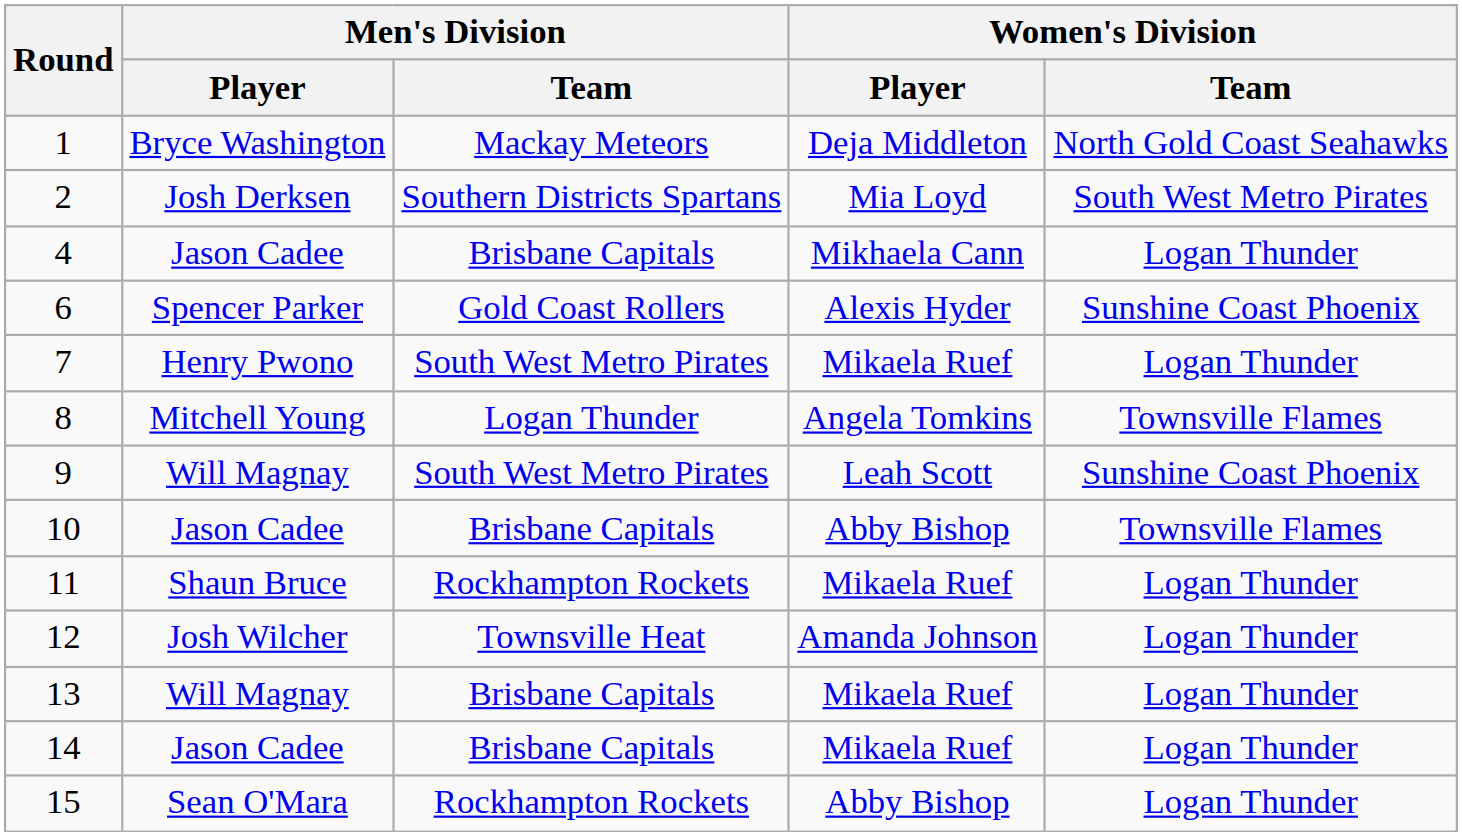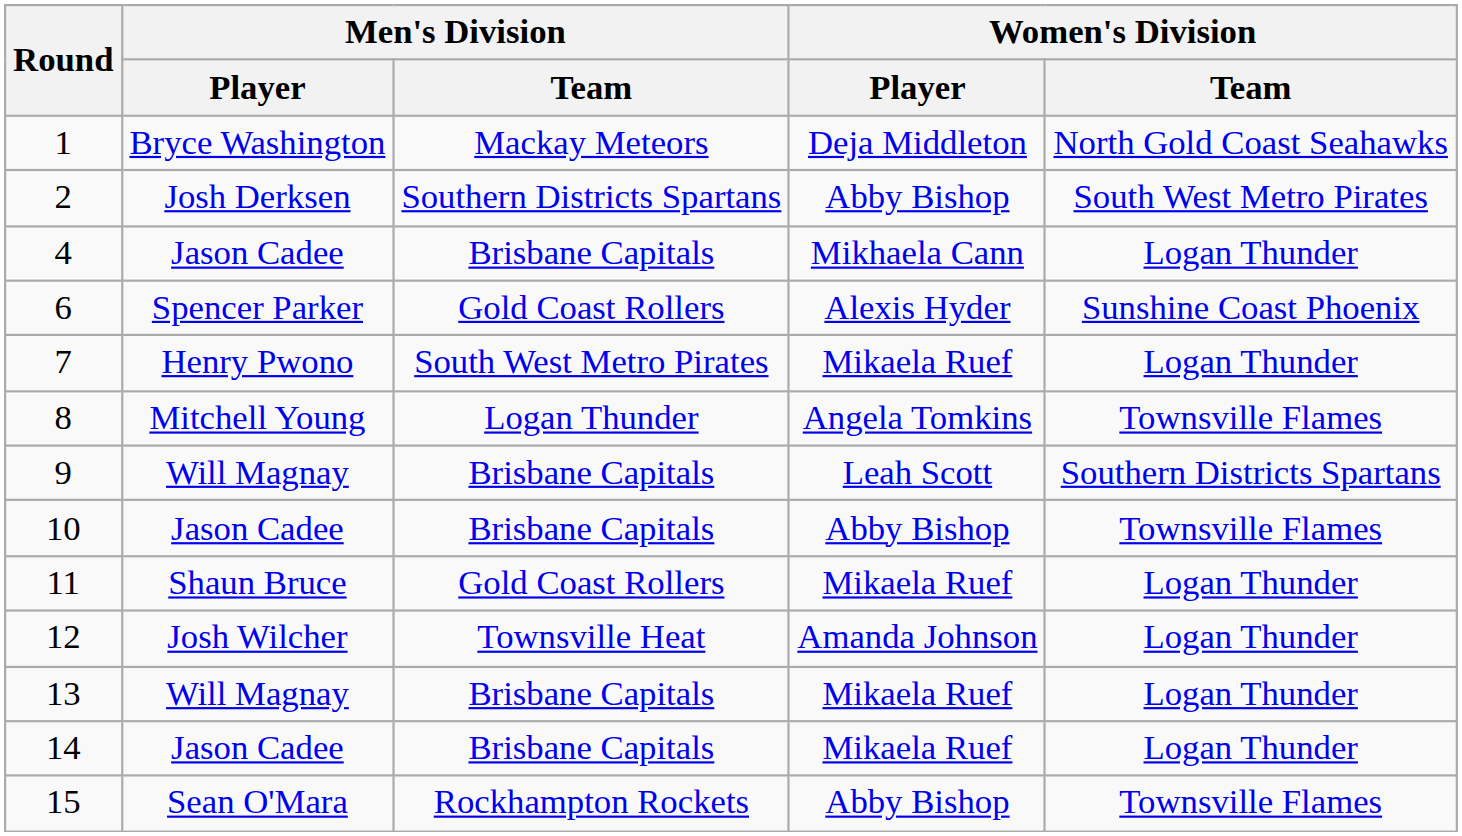 <table class="wikitable" style="text-align:center">
 <tr>
 <th rowspan="2">Round</th>
 <th colspan="2">Men's Division</th>
 <th colspan="2">Women's Division</th>
 </tr>
 <tr>
 <th>Player</th>
 <th>Team</th>
 <th>Player</th>
 <th>Team</th>
 </tr>
 <tr>
 <td>1</td>
 <td><a href='#'>Bryce Washington</a></td>
 <td><a href='#'>Mackay Meteors</a></td>
 <td><a href='#'>Deja Middleton</a></td>
 <td><a href='#'>North Gold Coast Seahawks</a></td>
 </tr>
 <tr>
 <td>2</td>
 <td><a href='#'>Josh Derksen</a></td>
 <td><a href='#'>Southern Districts Spartans</a></td>
-<td><a href='#'>Mia Loyd</a></td>
+<td><a href='#'>Abby Bishop</a></td>
 <td><a href='#'>South West Metro Pirates</a></td>
 </tr>
 <tr>
 <td>4</td>
 <td><a href='#'>Jason Cadee</a></td>
 <td><a href='#'>Brisbane Capitals</a></td>
 <td><a href='#'>Mikhaela Cann</a></td>
 <td><a href='#'>Logan Thunder</a></td>
 </tr>
 <tr>
 <td>6</td>
 <td><a href='#'>Spencer Parker</a></td>
 <td><a href='#'>Gold Coast Rollers</a></td>
 <td><a href='#'>Alexis Hyder</a></td>
 <td><a href='#'>Sunshine Coast Phoenix</a></td>
 </tr>
 <tr>
 <td>7</td>
 <td><a href='#'>Henry Pwono</a></td>
 <td><a href='#'>South West Metro Pirates</a></td>
 <td><a href='#'>Mikaela Ruef</a></td>
 <td><a href='#'>Logan Thunder</a></td>
 </tr>
 <tr>
 <td>8</td>
 <td><a href='#'>Mitchell Young</a></td>
 <td><a href='#'>Logan Thunder</a></td>
 <td><a href='#'>Angela Tomkins</a></td>
 <td><a href='#'>Townsville Flames</a></td>
 </tr>
 <tr>
 <td>9</td>
 <td><a href='#'>Will Magnay</a></td>
-<td><a href='#'>South West Metro Pirates</a></td>
+<td><a href='#'>Brisbane Capitals</a></td>
 <td><a href='#'>Leah Scott</a></td>
-<td><a href='#'>Sunshine Coast Phoenix</a></td>
+<td><a href='#'>Southern Districts Spartans</a></td>
 </tr>
 <tr>
 <td>10</td>
 <td><a href='#'>Jason Cadee</a></td>
 <td><a href='#'>Brisbane Capitals</a></td>
 <td><a href='#'>Abby Bishop</a></td>
 <td><a href='#'>Townsville Flames</a></td>
 </tr>
 <tr>
 <td>11</td>
 <td><a href='#'>Shaun Bruce</a></td>
-<td><a href='#'>Rockhampton Rockets</a></td>
+<td><a href='#'>Gold Coast Rollers</a></td>
 <td><a href='#'>Mikaela Ruef</a></td>
 <td><a href='#'>Logan Thunder</a></td>
 </tr>
 <tr>
 <td>12</td>
 <td><a href='#'>Josh Wilcher</a></td>
 <td><a href='#'>Townsville Heat</a></td>
 <td><a href='#'>Amanda Johnson</a></td>
 <td><a href='#'>Logan Thunder</a></td>
 </tr>
 <tr>
 <td>13</td>
 <td><a href='#'>Will Magnay</a></td>
 <td><a href='#'>Brisbane Capitals</a></td>
 <td><a href='#'>Mikaela Ruef</a></td>
 <td><a href='#'>Logan Thunder</a></td>
 </tr>
 <tr>
 <td>14</td>
 <td><a href='#'>Jason Cadee</a></td>
 <td><a href='#'>Brisbane Capitals</a></td>
 <td><a href='#'>Mikaela Ruef</a></td>
 <td><a href='#'>Logan Thunder</a></td>
 </tr>
 <tr>
 <td>15</td>
 <td><a href='#'>Sean O'Mara</a></td>
 <td><a href='#'>Rockhampton Rockets</a></td>
 <td><a href='#'>Abby Bishop</a></td>
-<td><a href='#'>Logan Thunder</a></td>
+<td><a href='#'>Townsville Flames</a></td>
 </tr>
 <tr>
 </tr>
 </table>
